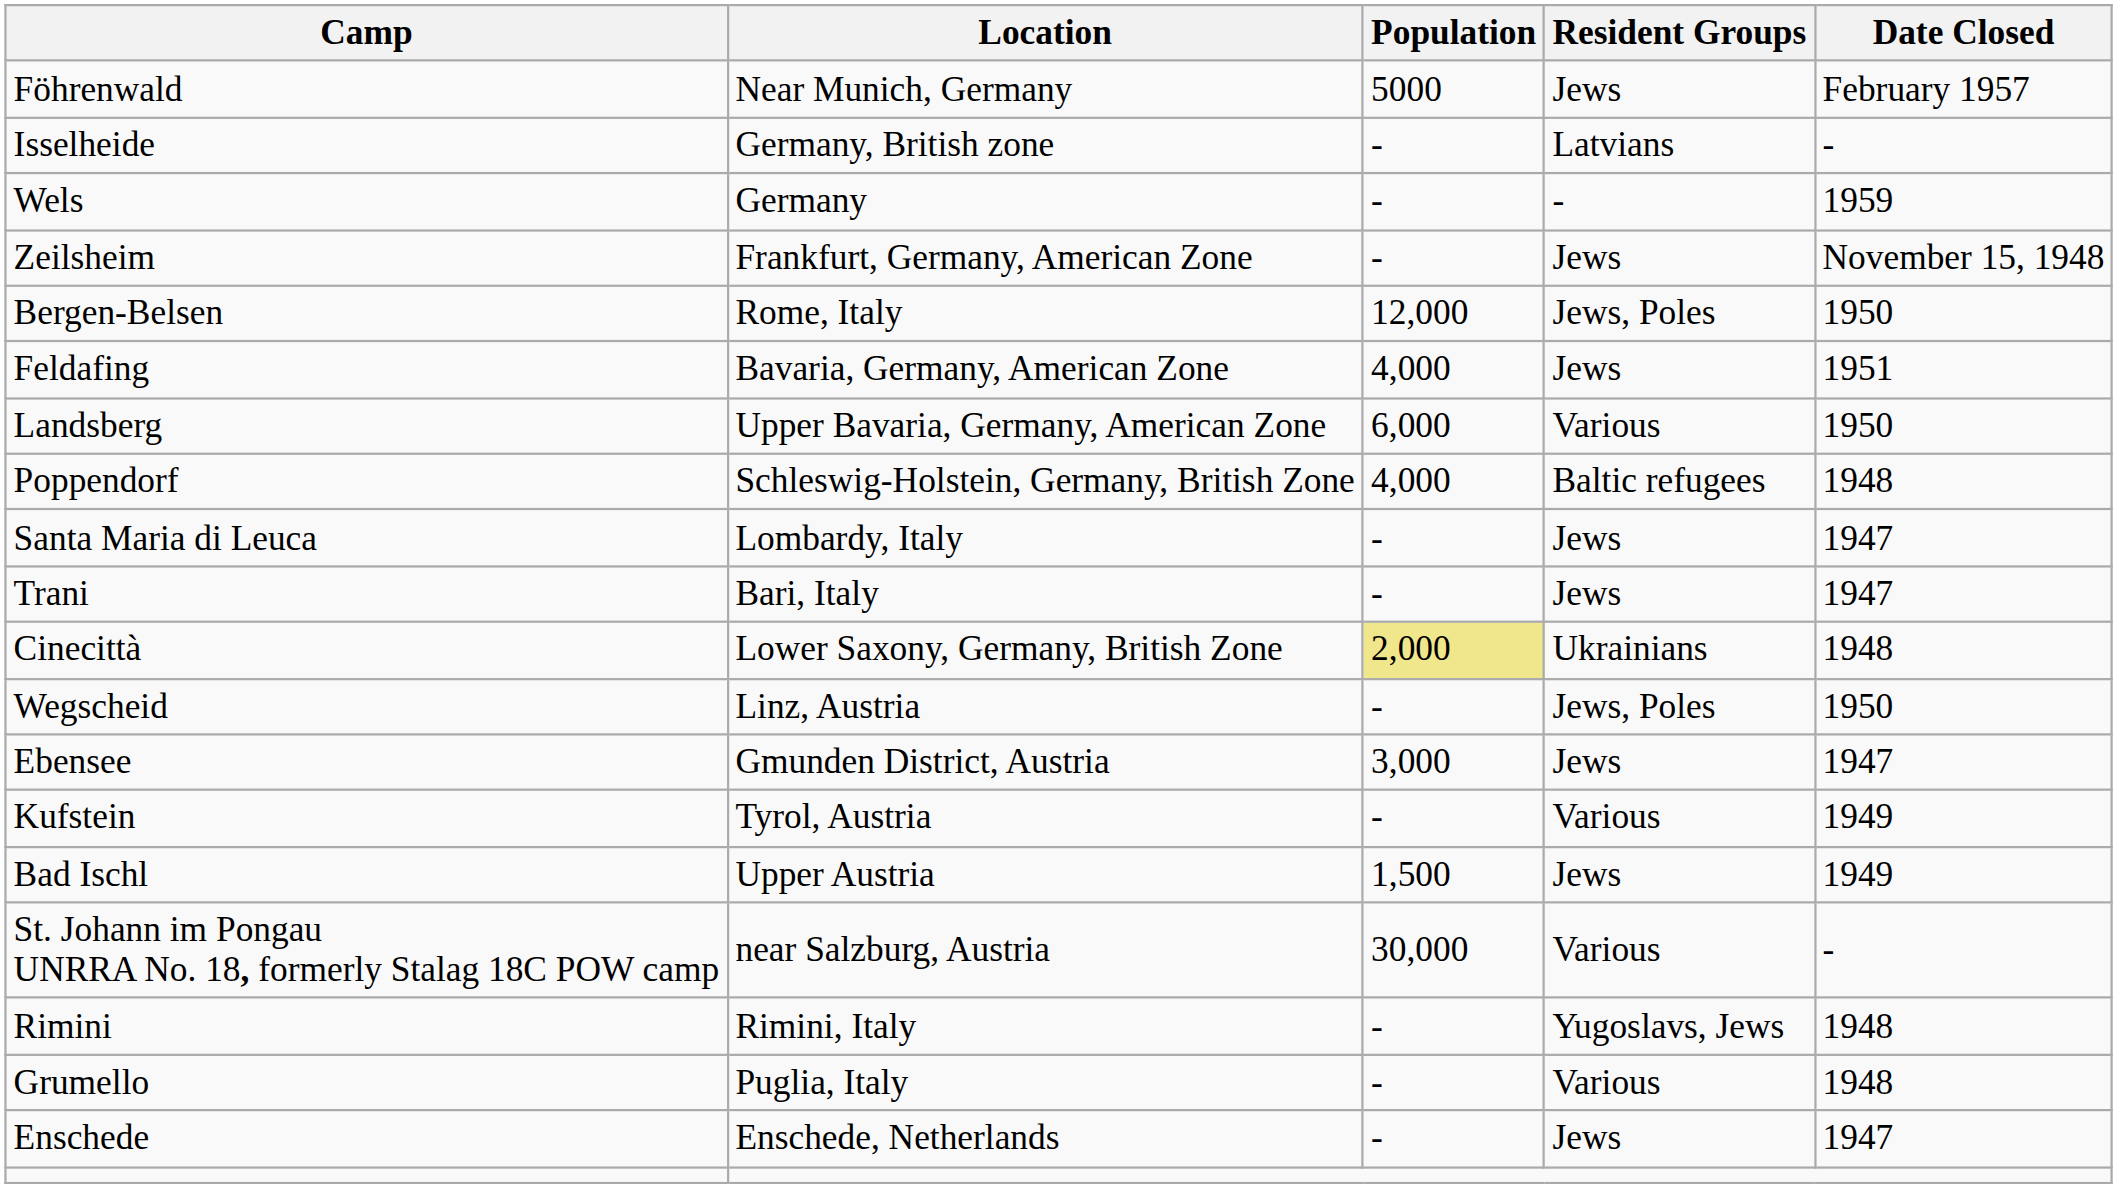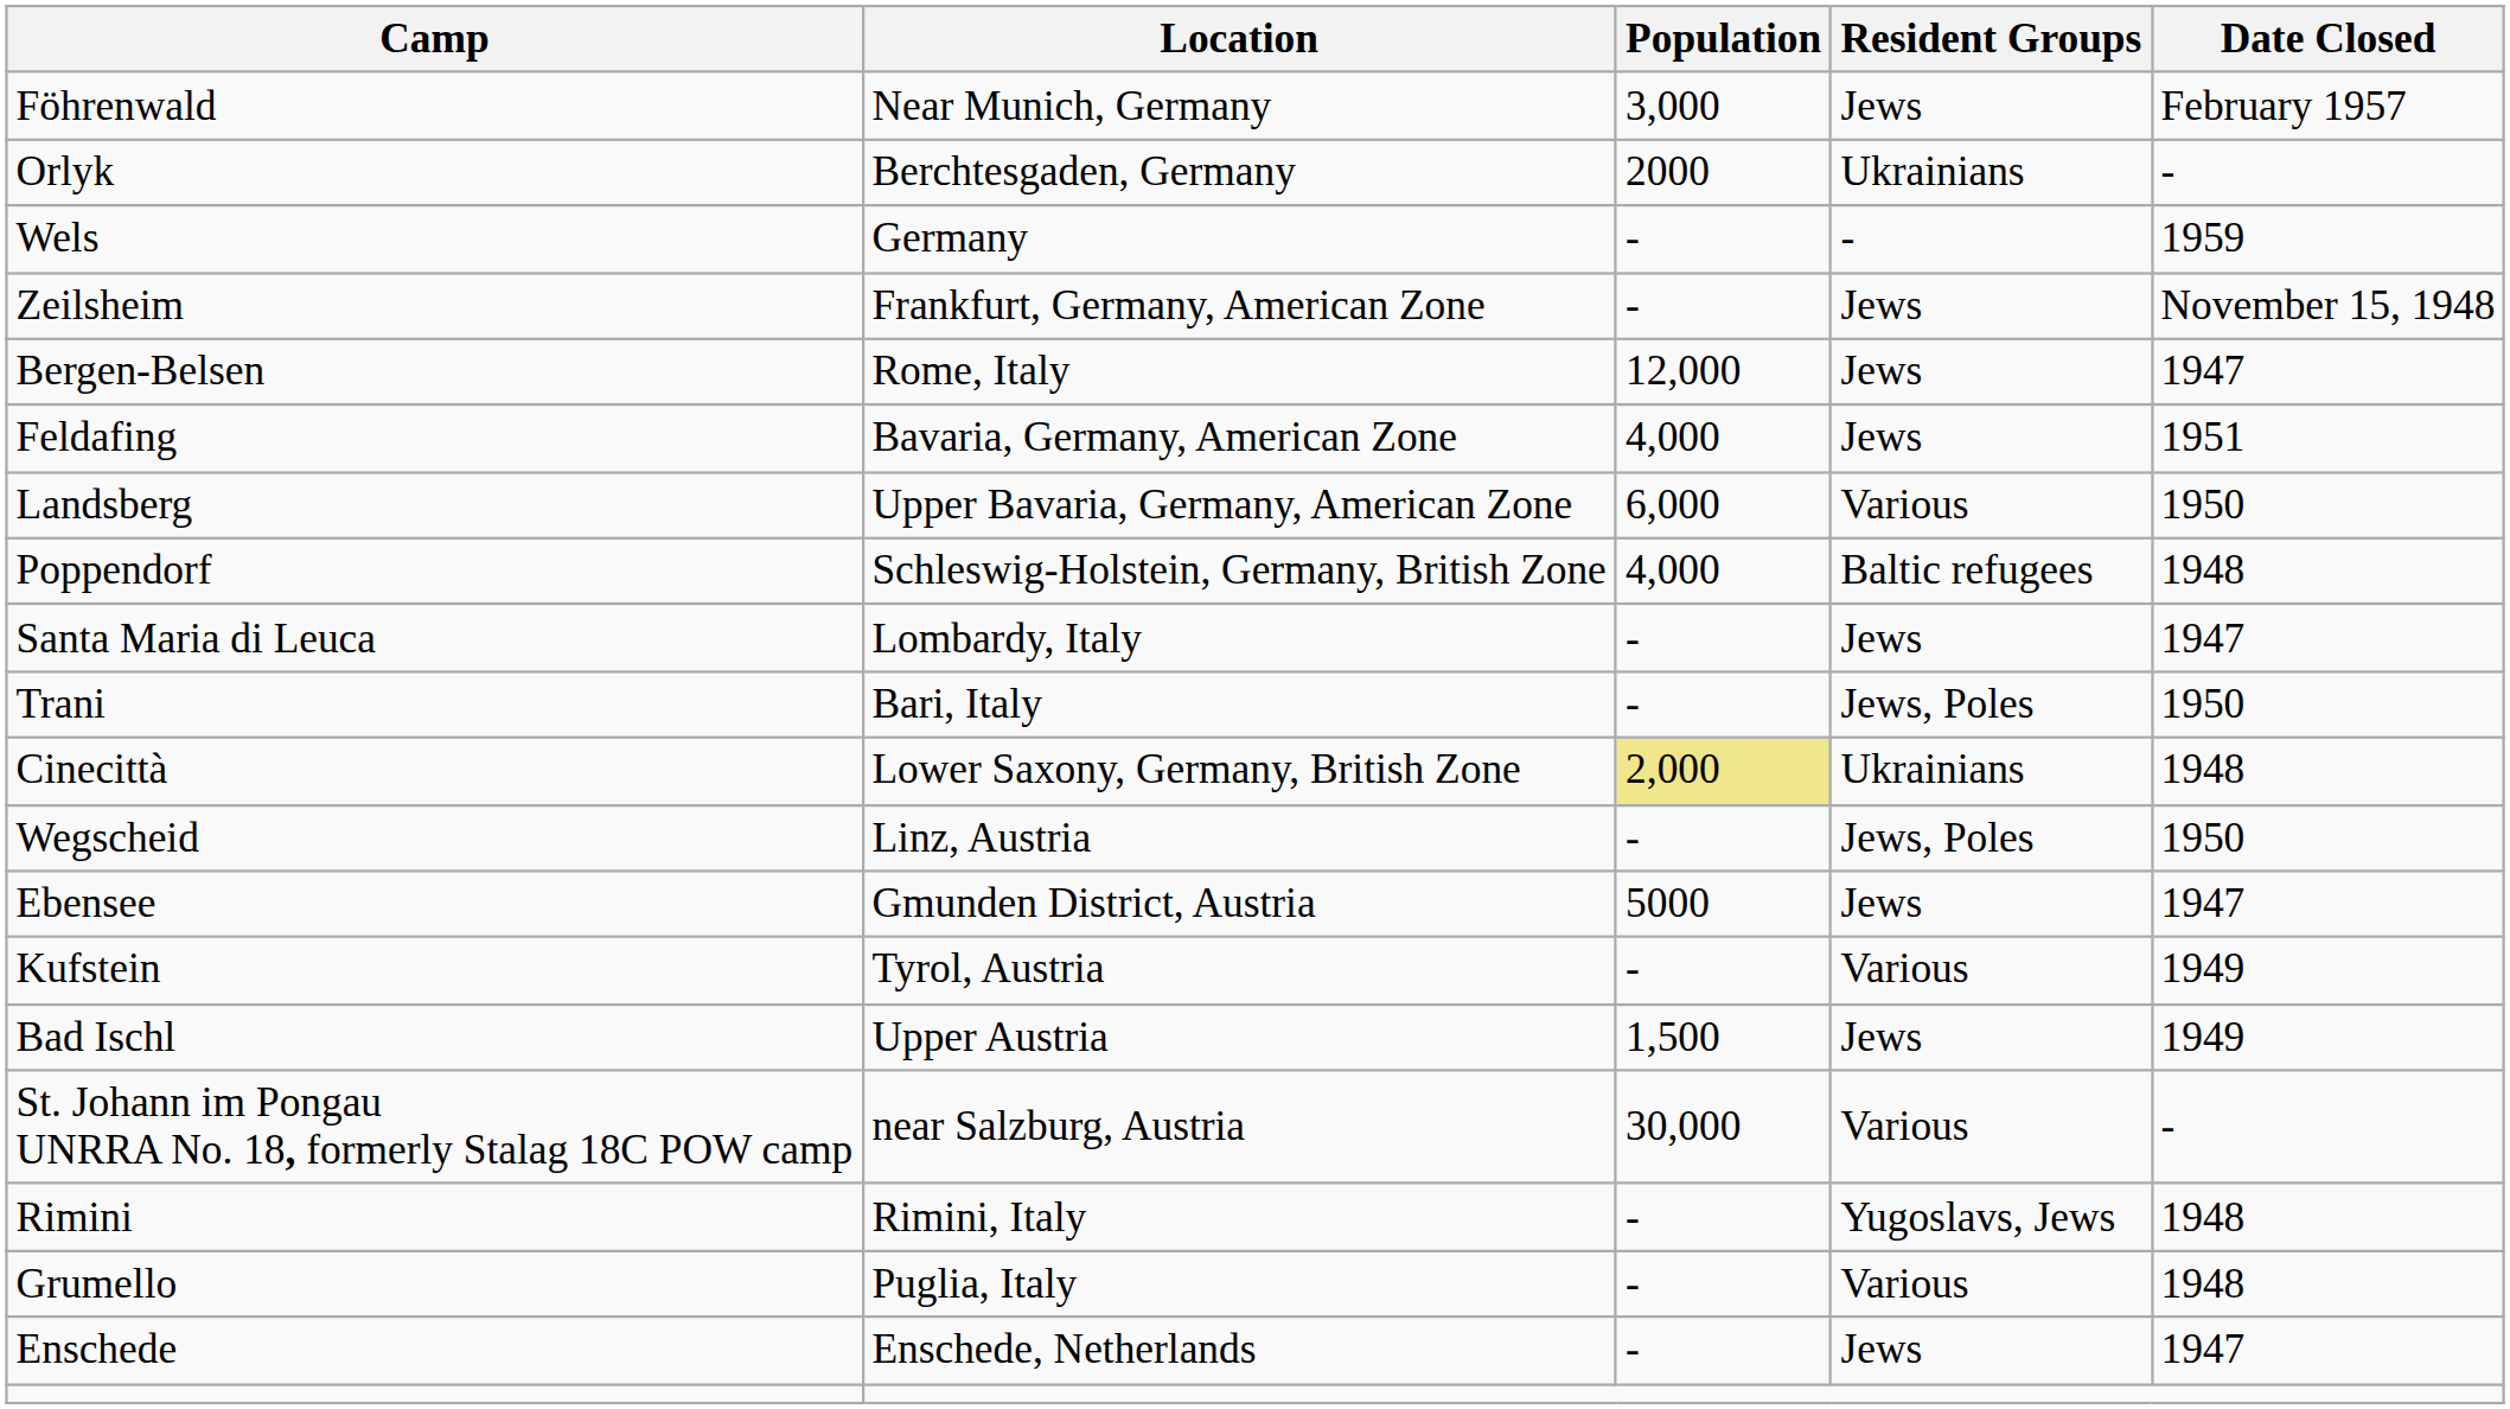 <table class="wikitable" style="float:center; margin-left:1.0em">
 <tr>
 <th scope="col">Camp</th>
 <th scope="col">Location</th>
 <th scope="col">Population</th>
 <th scope="col">Resident Groups</th>
 <th scope="col">Date Closed</th>
 </tr>
 <tr>
 <td scope="row">Föhrenwald</td>
 <td>Near Munich, Germany</td>
-<td>5000</td>
+<td>3,000</td>
 <td>Jews</td>
 <td>February 1957</td>
 </tr>
 <tr>
-<td scope="row">Isselheide</td>
-<td>Germany, British zone</td>
-<td>-</td>
-<td>Latvians</td>
+<td scope="row">Orlyk</td>
+<td>Berchtesgaden, Germany</td>
+<td>2000</td>
+<td>Ukrainians</td>
 <td>-</td>
 </tr>
 <tr>
 <td scope="row">Wels</td>
 <td>Germany</td>
 <td>-</td>
 <td>-</td>
 <td>1959</td>
 </tr>
 <tr>
 <td scope="row">Zeilsheim</td>
 <td>Frankfurt, Germany, American Zone</td>
 <td>-</td>
 <td>Jews</td>
 <td>November 15, 1948</td>
 </tr>
 <tr>
 <td scope="row">Bergen-Belsen</td>
 <td>Rome, Italy</td>
 <td>12,000</td>
-<td>Jews, Poles</td>
-<td>1950</td>
+<td>Jews</td>
+<td>1947</td>
 </tr>
 <tr>
 <td scope="row">Feldafing</td>
 <td>Bavaria, Germany, American Zone</td>
 <td>4,000</td>
 <td>Jews</td>
 <td>1951</td>
 </tr>
 <tr>
 <td scope="row">Landsberg</td>
 <td>Upper Bavaria, Germany, American Zone</td>
 <td>6,000</td>
 <td>Various</td>
 <td>1950</td>
 </tr>
 <tr>
 <td scope="row">Poppendorf</td>
 <td>Schleswig-Holstein, Germany, British Zone</td>
 <td>4,000</td>
 <td>Baltic refugees</td>
 <td>1948</td>
 </tr>
 <tr>
 <td scope="row">Santa Maria di Leuca</td>
 <td>Lombardy, Italy</td>
 <td>-</td>
 <td>Jews</td>
 <td>1947</td>
 </tr>
 <tr>
 <td scope="row">Trani</td>
 <td>Bari, Italy</td>
 <td>-</td>
-<td>Jews</td>
-<td>1947</td>
+<td>Jews, Poles</td>
+<td>1950</td>
 </tr>
 <tr>
 <td scope="row">Cinecittà</td>
 <td>Lower Saxony, Germany, British Zone</td>
 <td style="background: khaki;">2,000</td>
 <td>Ukrainians</td>
 <td>1948</td>
 </tr>
 <tr>
 <td scope="row">Wegscheid</td>
 <td>Linz, Austria</td>
 <td>-</td>
 <td>Jews, Poles</td>
 <td>1950</td>
 </tr>
 <tr>
 <td scope="row">Ebensee</td>
 <td>Gmunden District, Austria</td>
-<td>3,000</td>
+<td>5000</td>
 <td>Jews</td>
 <td>1947</td>
 </tr>
 <tr>
 <td scope="row">Kufstein</td>
 <td>Tyrol, Austria</td>
 <td>-</td>
 <td>Various</td>
 <td>1949</td>
 </tr>
 <tr>
 <td scope="row">Bad Ischl</td>
 <td>Upper Austria</td>
 <td>1,500</td>
 <td>Jews</td>
 <td>1949</td>
 </tr>
 <tr>
 <td>St. Johann im Pongau<br>UNRRA No. 18<strong>,</strong> formerly Stalag 18C POW camp</td>
 <td>near Salzburg, Austria</td>
 <td>30,000</td>
 <td>Various</td>
 <td>-</td>
 </tr>
 <tr>
 <td scope="row">Rimini</td>
 <td>Rimini, Italy</td>
 <td>-</td>
 <td>Yugoslavs, Jews</td>
 <td>1948</td>
 </tr>
 <tr>
 <td scope="row">Grumello</td>
 <td>Puglia, Italy</td>
 <td>-</td>
 <td>Various</td>
 <td>1948</td>
 </tr>
 <tr>
 <td scope="row">Enschede</td>
 <td>Enschede, Netherlands</td>
 <td>-</td>
 <td>Jews</td>
 <td>1947</td>
 </tr>
 <tr>
 <td></td>
 </tr>
 </table>
